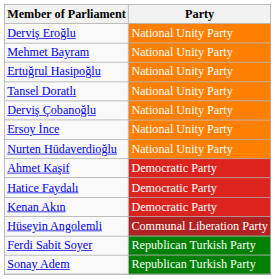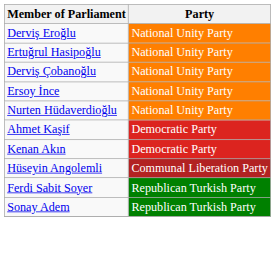 <table class="wikitable">
 <tr>
 <th>Member of Parliament</th>
 <th>Party</th>
 </tr>
 <tr>
 <td><a href='#'>Derviş Eroğlu</a></td>
 <td style="background:#FF7F00; color:white">National Unity Party</td>
 </tr>
 <tr>
-<td><a href='#'>Mehmet Bayram</a></td>
-<td style="background:#FF7F00; color:white">National Unity Party</td>
-</tr>
-<tr>
 <td><a href='#'>Ertuğrul Hasipoğlu</a></td>
-<td style="background:#FF7F00; color:white">National Unity Party</td>
-</tr>
-<tr>
-<td><a href='#'>Tansel Doratlı</a></td>
 <td style="background:#FF7F00; color:white">National Unity Party</td>
 </tr>
 <tr>
 <td><a href='#'>Derviş Çobanoğlu</a></td>
 <td style="background:#FF7F00; color:white">National Unity Party</td>
 </tr>
 <tr>
 <td><a href='#'>Ersoy İnce</a></td>
 <td style="background:#FF7F00; color:white">National Unity Party</td>
 </tr>
 <tr>
 <td><a href='#'>Nurten Hüdaverdioğlu</a></td>
 <td style="background:#FF7F00; color:white">National Unity Party</td>
 </tr>
 <tr>
 <td><a href='#'>Ahmet Kaşif</a></td>
-<td style="background:#DC241f; color:white">Democratic Party</td>
-</tr>
-<tr>
-<td><a href='#'>Hatice Faydalı</a></td>
 <td style="background:#DC241f; color:white">Democratic Party</td>
 </tr>
 <tr>
 <td><a href='#'>Kenan Akın</a></td>
 <td style="background:#DC241f; color:white">Democratic Party</td>
 </tr>
 <tr>
 <td><a href='#'>Hüseyin Angolemli</a></td>
 <td style="background:#B22222; color:white">Communal Liberation Party</td>
 </tr>
 <tr>
 <td><a href='#'>Ferdi Sabit Soyer</a></td>
 <td style="background:#008000; color:white">Republican Turkish Party</td>
 </tr>
 <tr>
 <td><a href='#'>Sonay Adem</a></td>
 <td style="background:#008000; color:white">Republican Turkish Party</td>
 </tr>
 <tr>
 </tr>
 </table>
